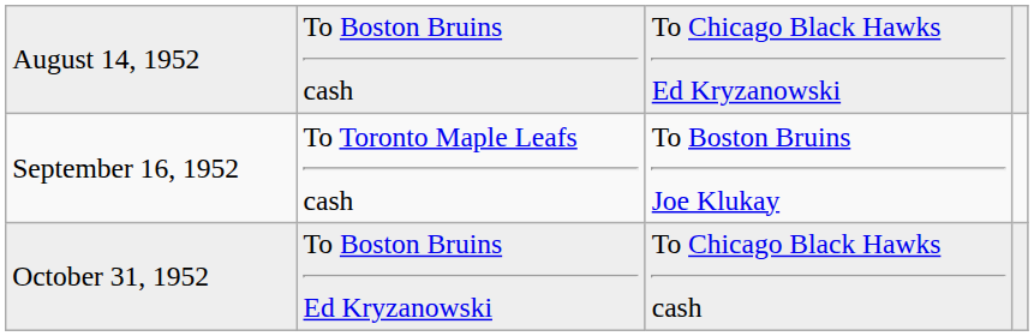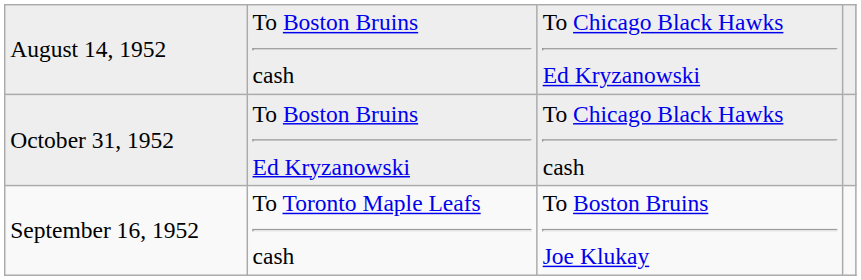 <table class="wikitable" style="border:1px solid #999999; width:580px;">
 <tr bgcolor="eeeeee">
 <td>August 14, 1952</td>
 <td valign="top">To <a href='#'>Boston Bruins</a><hr>cash</td>
 <td valign="top">To <a href='#'>Chicago Black Hawks</a><hr><a href='#'>Ed Kryzanowski</a></td>
+<td></td>
+</tr>
+<tr bgcolor="eeeeee">
+<td>October 31, 1952</td>
+<td valign="top">To <a href='#'>Boston Bruins</a><hr><a href='#'>Ed Kryzanowski</a></td>
+<td valign="top">To <a href='#'>Chicago Black Hawks</a><hr>cash</td>
 <td></td>
 </tr>
 <tr>
 <td>September 16, 1952</td>
 <td valign="top">To <a href='#'>Toronto Maple Leafs</a><hr>cash</td>
 <td valign="top">To <a href='#'>Boston Bruins</a><hr><a href='#'>Joe Klukay</a></td>
 <td></td>
 </tr>
-<tr bgcolor="eeeeee">
-<td>October 31, 1952</td>
-<td valign="top">To <a href='#'>Boston Bruins</a><hr><a href='#'>Ed Kryzanowski</a></td>
-<td valign="top">To <a href='#'>Chicago Black Hawks</a><hr>cash</td>
-<td></td>
-</tr>
 </table>
